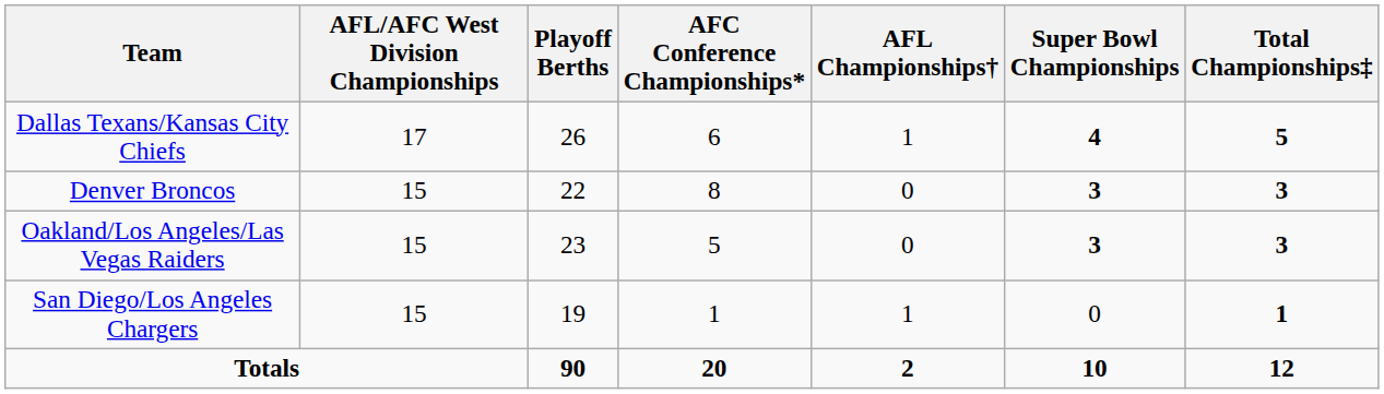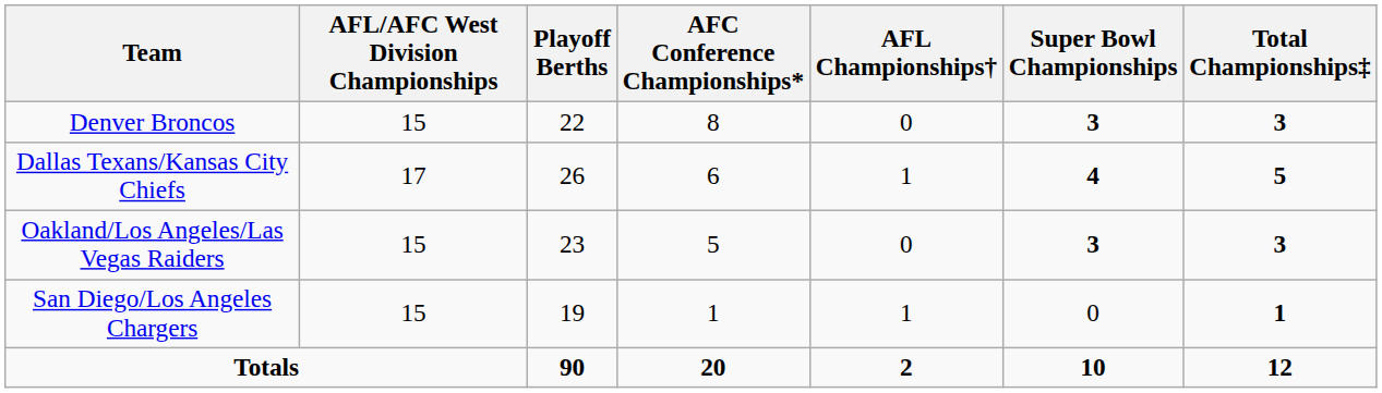 <table class="sortable wikitable">
 <tr>
 <th>Team</th>
 <th>AFL/AFC West Division <br> Championships</th>
 <th>Playoff<br>Berths</th>
 <th>AFC Conference<br>Championships*</th>
 <th>AFL<br>Championships†</th>
 <th>Super Bowl<br> Championships</th>
 <th>Total<br>Championships‡</th>
 </tr>
 <tr align="center">
+<td><a href='#'>Denver Broncos</a></td>
+<td>15</td>
+<td>22</td>
+<td>8</td>
+<td>0</td>
+<td><strong>3</strong></td>
+<td><strong>3</strong></td>
+</tr>
+<tr align="center">
 <td><a href='#'>Dallas Texans/Kansas City Chiefs</a></td>
 <td>17</td>
 <td>26</td>
 <td>6</td>
 <td>1</td>
 <td><strong>4</strong></td>
 <td><strong>5</strong></td>
-</tr>
-<tr align="center">
-<td><a href='#'>Denver Broncos</a></td>
-<td>15</td>
-<td>22</td>
-<td>8</td>
-<td>0</td>
-<td><strong>3</strong></td>
-<td><strong>3</strong></td>
 </tr>
 <tr align="center">
 <td><a href='#'>Oakland/Los Angeles/Las Vegas Raiders</a></td>
 <td>15</td>
 <td>23</td>
 <td>5</td>
 <td>0</td>
 <td><strong>3</strong></td>
 <td><strong>3</strong></td>
 </tr>
 <tr align="center">
 <td><a href='#'>San Diego/Los Angeles Chargers</a></td>
 <td>15</td>
 <td>19</td>
 <td>1</td>
 <td>1</td>
 <td>0</td>
 <td><strong>1</strong></td>
 </tr>
 <tr align="center">
 <td colspan="2" align="center"><strong>Totals</strong></td>
 <td><strong>90</strong></td>
 <td><strong>20</strong></td>
 <td><strong>2</strong></td>
 <td><strong>10</strong></td>
 <td><strong>12</strong></td>
 </tr>
 </table>
